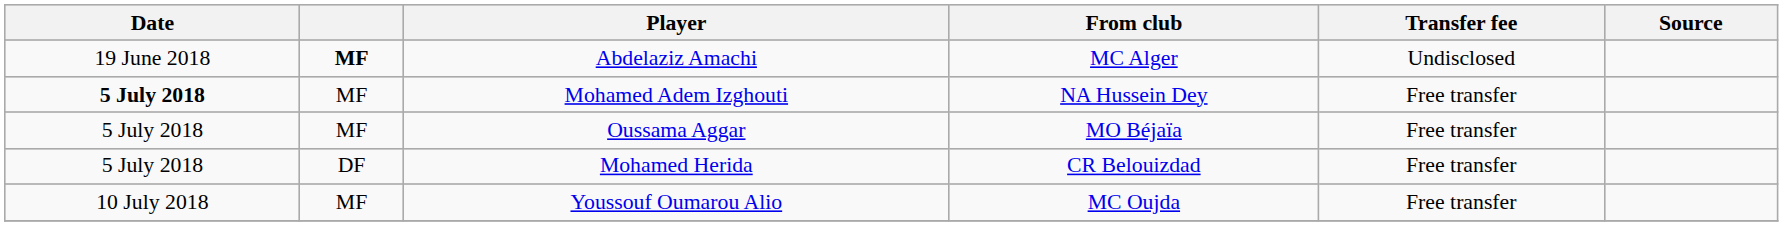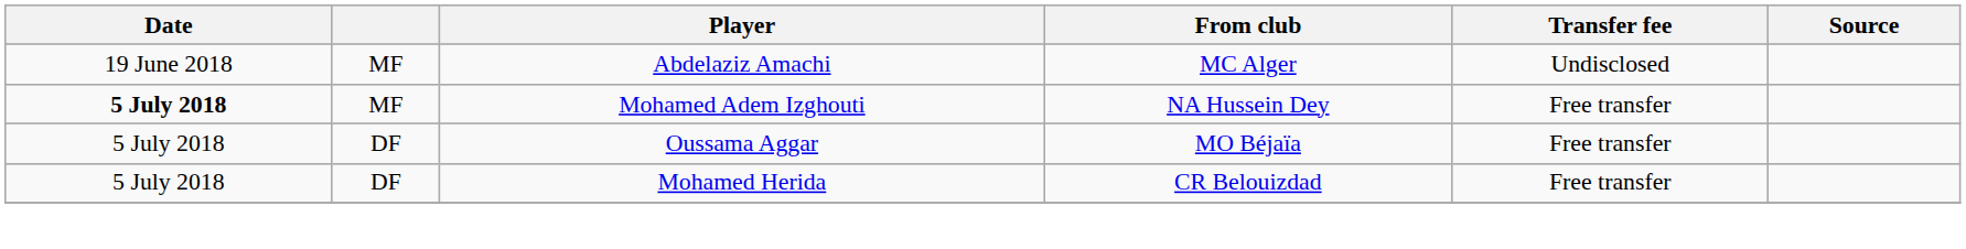 <table class="wikitable sortable" style="width:70%; text-align:center; font-size:85%; text-align:centre;">
 <tr>
 <th>Date</th>
 <th></th>
 <th>Player</th>
 <th>From club</th>
 <th>Transfer fee</th>
 <th>Source</th>
 </tr>
 <tr>
 <td>19 June 2018</td>
-<td><strong>MF</strong></td>
+<td>MF</td>
 <td> <a href='#'>Abdelaziz Amachi</a></td>
 <td><a href='#'>MC Alger</a></td>
 <td>Undisclosed</td>
 <td></td>
 </tr>
 <tr>
 <td><strong>5 July 2018</strong></td>
 <td>MF</td>
 <td> <a href='#'>Mohamed Adem Izghouti</a></td>
 <td><a href='#'>NA Hussein Dey</a></td>
 <td>Free transfer</td>
 <td></td>
 </tr>
 <tr>
 <td>5 July 2018</td>
-<td>MF</td>
+<td>DF</td>
 <td> <a href='#'>Oussama Aggar</a></td>
 <td><a href='#'>MO Béjaïa</a></td>
 <td>Free transfer</td>
 <td></td>
 </tr>
 <tr>
 <td>5 July 2018</td>
 <td>DF</td>
 <td> <a href='#'>Mohamed Herida</a></td>
 <td><a href='#'>CR Belouizdad</a></td>
 <td>Free transfer</td>
 <td></td>
 </tr>
 <tr>
-<td>10 July 2018</td>
-<td>MF</td>
-<td> <a href='#'>Youssouf Oumarou Alio</a></td>
-<td> <a href='#'>MC Oujda</a></td>
-<td>Free transfer</td>
-<td></td>
-</tr>
-<tr>
 </tr>
 </table>
